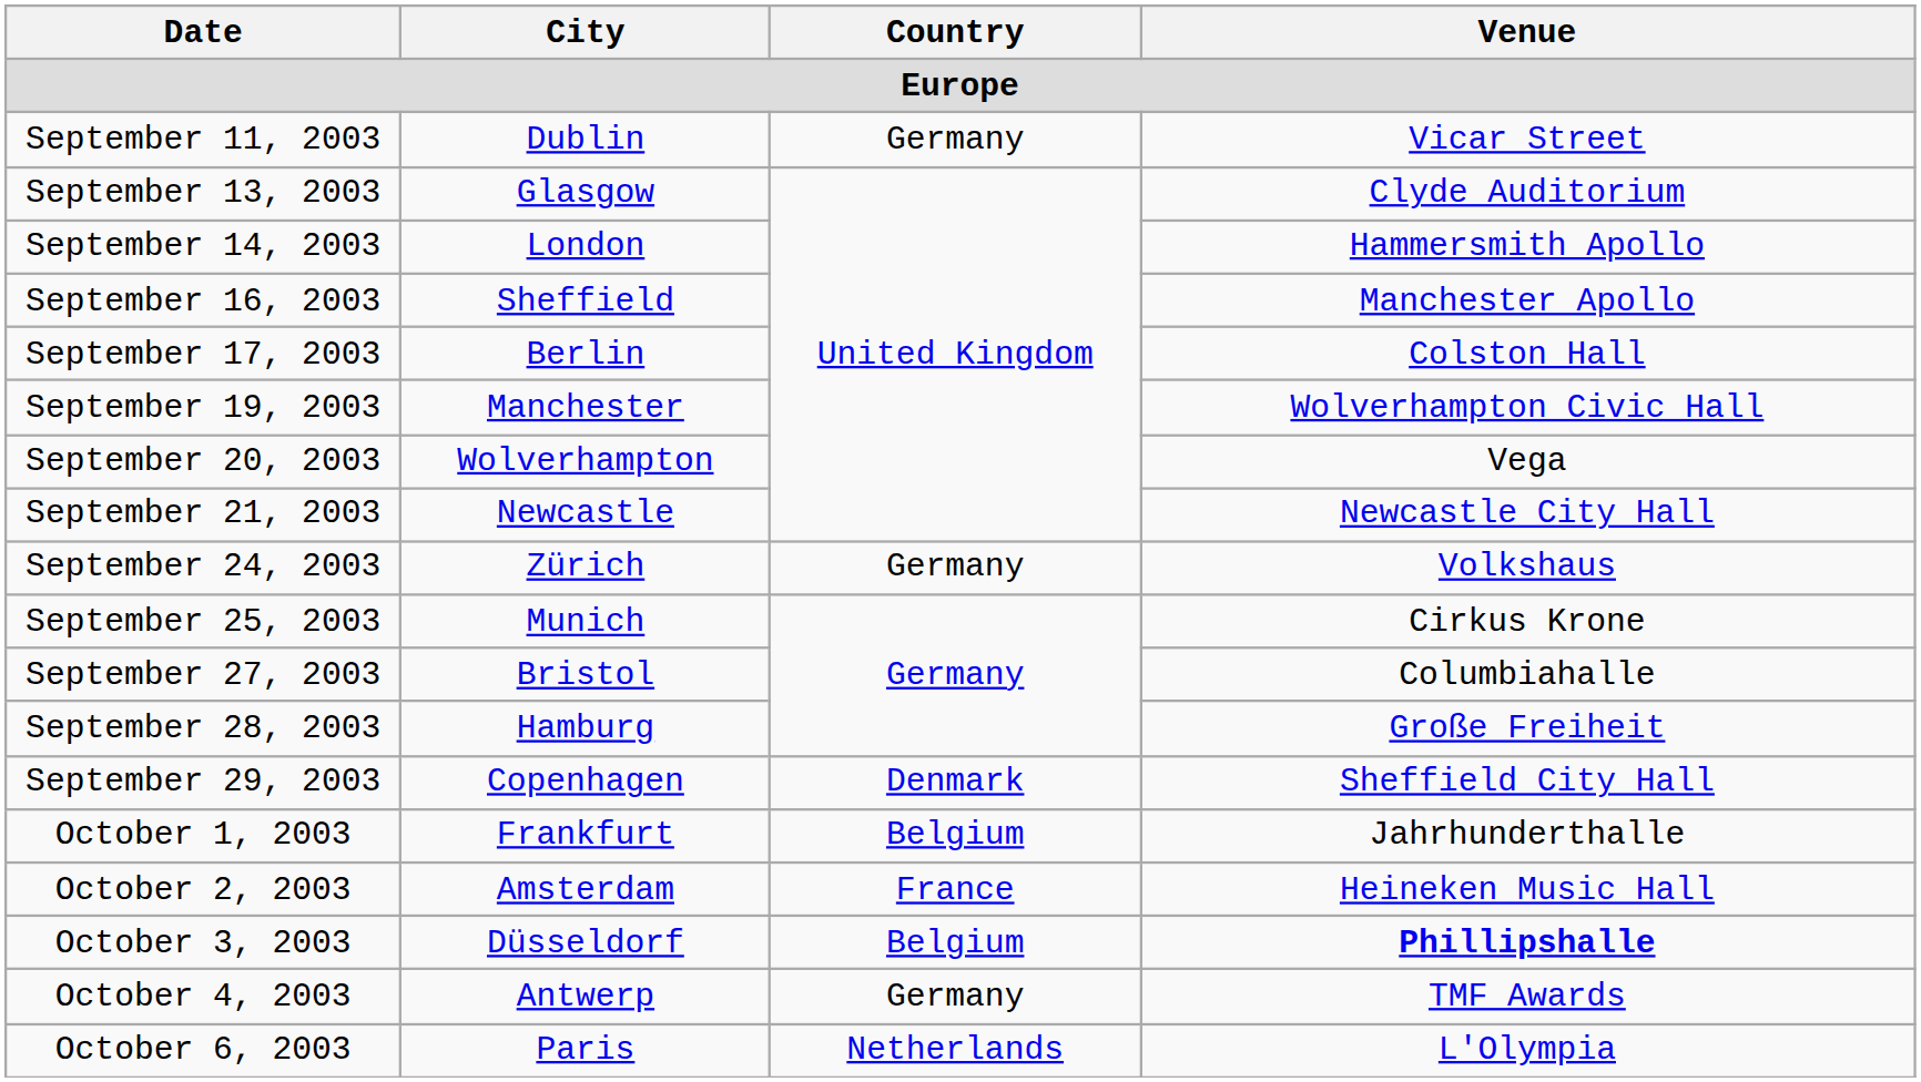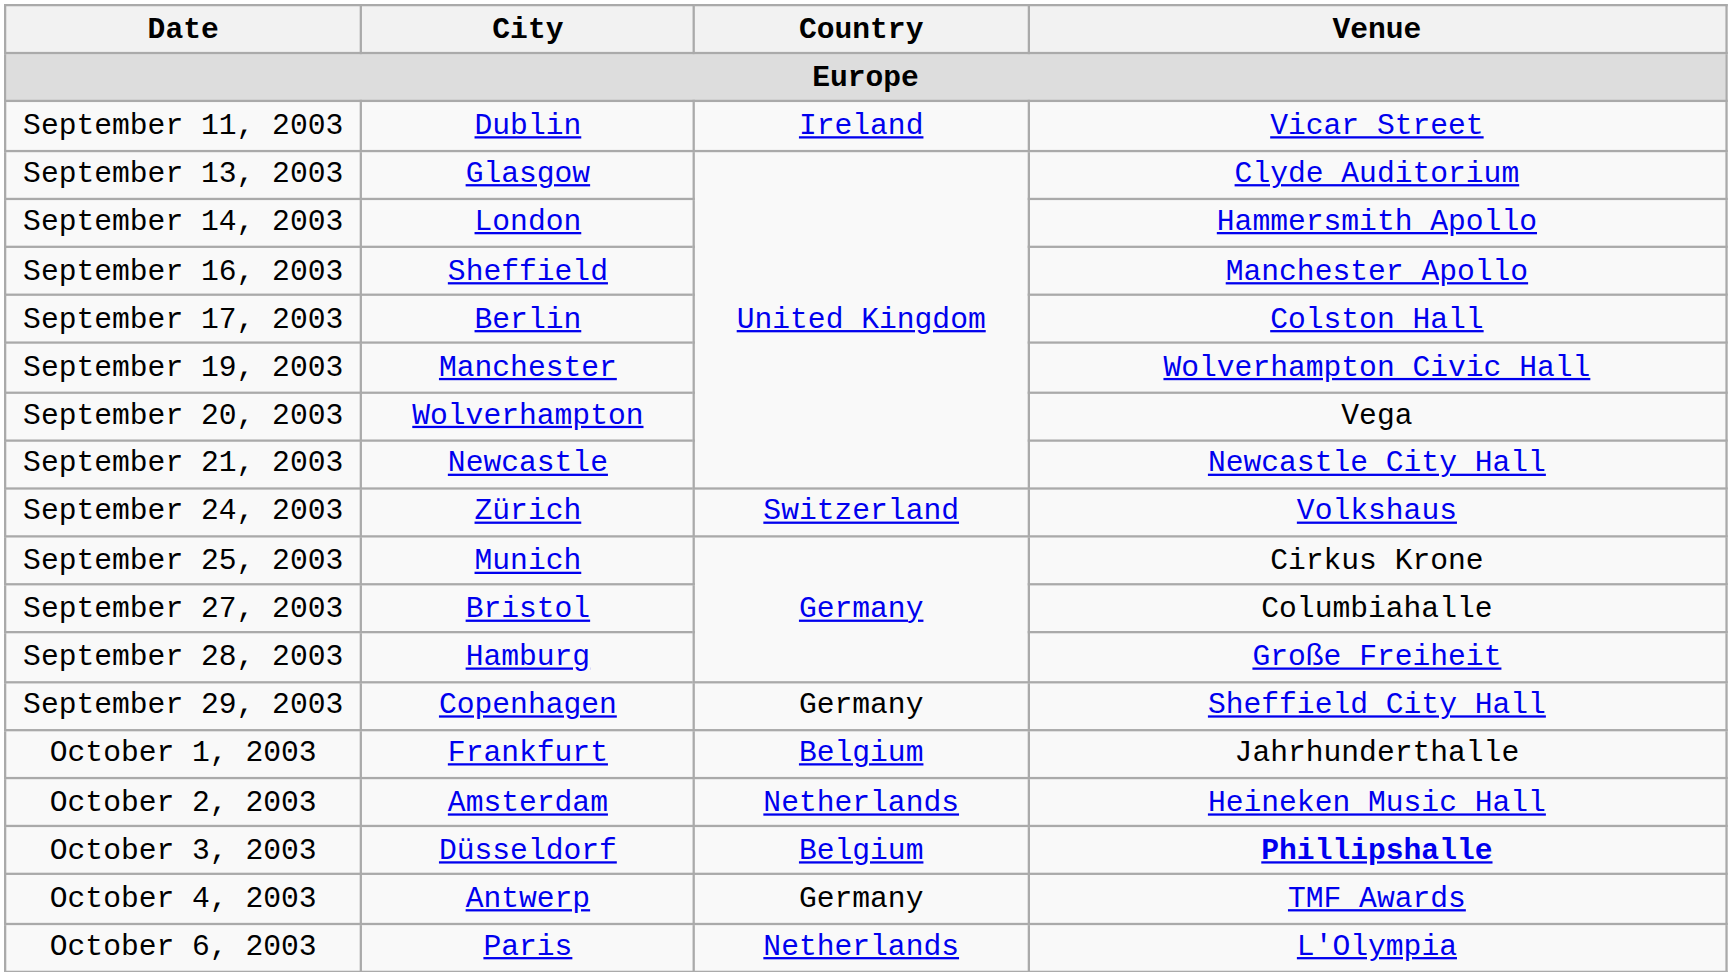 <table class="wikitable" style="text-align:center;">
 <tr>
 <th style="width:150px;">Date</th>
 <th style="width:140px;">City</th>
 <th style="width:140px;">Country</th>
 <th style="width:300px;">Venue</th>
 </tr>
 <tr style="background:#ddd;">
 <td colspan="4"><strong>Europe</strong></td>
 </tr>
 <tr>
 <td>September 11, 2003</td>
 <td><a href='#'>Dublin</a></td>
-<td>Germany</td>
+<td rowspan="1"><a href='#'>Ireland</a></td>
 <td><a href='#'>Vicar Street</a></td>
 </tr>
 <tr>
 <td>September 13, 2003</td>
 <td><a href='#'>Glasgow</a></td>
 <td rowspan="7"><a href='#'>United Kingdom</a></td>
 <td><a href='#'>Clyde Auditorium</a></td>
 </tr>
 <tr>
 <td>September 14, 2003</td>
 <td><a href='#'>London</a></td>
 <td><a href='#'>Hammersmith Apollo</a></td>
 </tr>
 <tr>
 <td>September 16, 2003</td>
 <td><a href='#'>Sheffield</a></td>
 <td><a href='#'>Manchester Apollo</a></td>
 </tr>
 <tr>
 <td>September 17, 2003</td>
 <td><a href='#'>Berlin</a></td>
 <td><a href='#'>Colston Hall</a></td>
 </tr>
 <tr>
 <td>September 19, 2003</td>
 <td><a href='#'>Manchester</a></td>
 <td><a href='#'>Wolverhampton Civic Hall</a></td>
 </tr>
 <tr>
 <td>September 20, 2003</td>
 <td><a href='#'>Wolverhampton</a></td>
 <td>Vega</td>
 </tr>
 <tr>
 <td>September 21, 2003</td>
 <td><a href='#'>Newcastle</a></td>
 <td><a href='#'>Newcastle City Hall</a></td>
 </tr>
 <tr>
 <td>September 24, 2003</td>
 <td><a href='#'>Zürich</a></td>
-<td>Germany</td>
+<td><a href='#'>Switzerland</a></td>
 <td><a href='#'>Volkshaus</a></td>
 </tr>
 <tr>
 <td>September 25, 2003</td>
 <td><a href='#'>Munich</a></td>
 <td rowspan="3"><a href='#'>Germany</a></td>
 <td>Cirkus Krone</td>
 </tr>
 <tr>
 <td>September 27, 2003</td>
 <td><a href='#'>Bristol</a></td>
 <td>Columbiahalle</td>
 </tr>
 <tr>
 <td>September 28, 2003</td>
 <td><a href='#'>Hamburg</a></td>
 <td><a href='#'>Große Freiheit</a></td>
 </tr>
 <tr>
 <td>September 29, 2003</td>
 <td><a href='#'>Copenhagen</a></td>
-<td><a href='#'>Denmark</a></td>
+<td>Germany</td>
 <td><a href='#'>Sheffield City Hall</a></td>
 </tr>
 <tr>
 <td>October 1, 2003</td>
 <td><a href='#'>Frankfurt</a></td>
 <td><a href='#'>Belgium</a></td>
 <td>Jahrhunderthalle</td>
 </tr>
 <tr>
 <td>October 2, 2003</td>
 <td><a href='#'>Amsterdam</a></td>
-<td><a href='#'>France</a></td>
+<td><a href='#'>Netherlands</a></td>
 <td><a href='#'>Heineken Music Hall</a></td>
 </tr>
 <tr>
 <td>October 3, 2003</td>
 <td><a href='#'>Düsseldorf</a></td>
 <td><a href='#'>Belgium</a></td>
 <td><strong><a href='#'>Phillipshalle</a></strong></td>
 </tr>
 <tr>
 <td>October 4, 2003</td>
 <td><a href='#'>Antwerp</a></td>
 <td>Germany</td>
 <td><a href='#'>TMF Awards</a></td>
 </tr>
 <tr>
 <td>October 6, 2003</td>
 <td><a href='#'>Paris</a></td>
 <td><a href='#'>Netherlands</a></td>
 <td><a href='#'>L'Olympia</a></td>
 </tr>
 </table>
